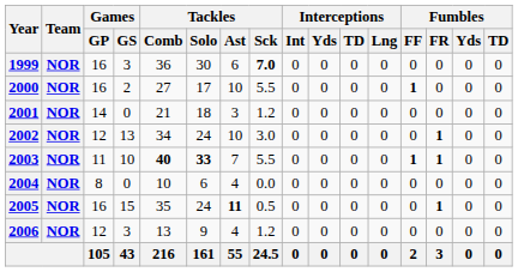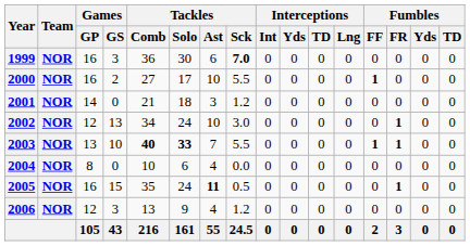 <table class="wikitable" style="text-align:center">
 <tr>
 <th rowspan="2">Year</th>
 <th rowspan="2">Team</th>
 <th colspan="2">Games</th>
 <th colspan="4">Tackles</th>
 <th colspan="4">Interceptions</th>
 <th colspan="4">Fumbles</th>
 </tr>
 <tr>
 <th>GP</th>
 <th>GS</th>
 <th>Comb</th>
 <th>Solo</th>
 <th>Ast</th>
 <th>Sck</th>
 <th>Int</th>
 <th>Yds</th>
 <th>TD</th>
 <th>Lng</th>
 <th>FF</th>
 <th>FR</th>
 <th>Yds</th>
 <th>TD</th>
 </tr>
 <tr>
 <th><a href='#'>1999</a></th>
 <th><a href='#'>NOR</a></th>
 <td>16</td>
 <td>3</td>
 <td>36</td>
 <td>30</td>
 <td>6</td>
 <td><strong>7.0</strong></td>
 <td>0</td>
 <td>0</td>
 <td>0</td>
 <td>0</td>
 <td>0</td>
 <td>0</td>
 <td>0</td>
 <td>0</td>
 </tr>
 <tr>
 <th><a href='#'>2000</a></th>
 <th><a href='#'>NOR</a></th>
 <td>16</td>
 <td>2</td>
 <td>27</td>
 <td>17</td>
 <td>10</td>
 <td>5.5</td>
 <td>0</td>
 <td>0</td>
 <td>0</td>
 <td>0</td>
 <td><strong>1</strong></td>
 <td>0</td>
 <td>0</td>
 <td>0</td>
 </tr>
 <tr>
 <th><a href='#'>2001</a></th>
 <th><a href='#'>NOR</a></th>
 <td>14</td>
 <td>0</td>
 <td>21</td>
 <td>18</td>
 <td>3</td>
 <td>1.2</td>
 <td>0</td>
 <td>0</td>
 <td>0</td>
 <td>0</td>
 <td>0</td>
 <td>0</td>
 <td>0</td>
 <td>0</td>
 </tr>
 <tr>
 <th><a href='#'>2002</a></th>
 <th><a href='#'>NOR</a></th>
 <td>12</td>
 <td>13</td>
 <td>34</td>
 <td>24</td>
 <td>10</td>
 <td>3.0</td>
 <td>0</td>
 <td>0</td>
 <td>0</td>
 <td>0</td>
 <td>0</td>
 <td><strong>1</strong></td>
 <td>0</td>
 <td>0</td>
 </tr>
 <tr>
 <th><a href='#'>2003</a></th>
 <th><a href='#'>NOR</a></th>
-<td>11</td>
+<td>13</td>
 <td>10</td>
 <td><strong>40</strong></td>
 <td><strong>33</strong></td>
 <td>7</td>
 <td>5.5</td>
 <td>0</td>
 <td>0</td>
 <td>0</td>
 <td>0</td>
 <td><strong>1</strong></td>
 <td><strong>1</strong></td>
 <td>0</td>
 <td>0</td>
 </tr>
 <tr>
 <th><a href='#'>2004</a></th>
 <th><a href='#'>NOR</a></th>
 <td>8</td>
 <td>0</td>
 <td>10</td>
 <td>6</td>
 <td>4</td>
 <td>0.0</td>
 <td>0</td>
 <td>0</td>
 <td>0</td>
 <td>0</td>
 <td>0</td>
 <td>0</td>
 <td>0</td>
 <td>0</td>
 </tr>
 <tr>
 <th><a href='#'>2005</a></th>
 <th><a href='#'>NOR</a></th>
 <td>16</td>
 <td>15</td>
 <td>35</td>
 <td>24</td>
 <td><strong>11</strong></td>
 <td>0.5</td>
 <td>0</td>
 <td>0</td>
 <td>0</td>
 <td>0</td>
 <td>0</td>
 <td><strong>1</strong></td>
 <td>0</td>
 <td>0</td>
 </tr>
 <tr>
 <th><a href='#'>2006</a></th>
 <th><a href='#'>NOR</a></th>
 <td>12</td>
 <td>3</td>
 <td>13</td>
 <td>9</td>
 <td>4</td>
 <td>1.2</td>
 <td>0</td>
 <td>0</td>
 <td>0</td>
 <td>0</td>
 <td>0</td>
 <td>0</td>
 <td>0</td>
 <td>0</td>
 </tr>
 <tr>
 <th colspan="2"></th>
 <th>105</th>
 <th>43</th>
 <th>216</th>
 <th>161</th>
 <th>55</th>
 <th>24.5</th>
 <th>0</th>
 <th>0</th>
 <th>0</th>
 <th>0</th>
 <th>2</th>
 <th>3</th>
 <th>0</th>
 <th>0</th>
 </tr>
 </table>
